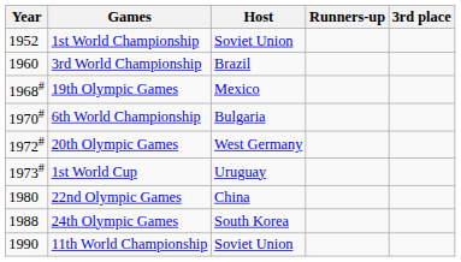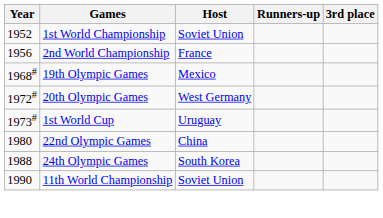 <table class=wikitable>
 <tr>
 <th>Year</th>
 <th>Games</th>
 <th>Host</th>
 <th>Runners-up</th>
 <th>3rd place</th>
 </tr>
 <tr>
 <td>1952</td>
 <td><a href='#'>1st World Championship</a></td>
 <td> <a href='#'>Soviet Union</a></td>
 <td></td>
 <td></td>
 </tr>
 <tr>
-<td>1960</td>
-<td><a href='#'>3rd World Championship</a></td>
-<td> <a href='#'>Brazil</a></td>
+<td>1956</td>
+<td><a href='#'>2nd World Championship</a></td>
+<td> <a href='#'>France</a></td>
 <td></td>
 <td></td>
 </tr>
 <tr>
 <td>1968<sup>#</sup></td>
 <td><a href='#'>19th Olympic Games</a></td>
 <td> <a href='#'>Mexico</a></td>
-<td></td>
-<td></td>
-</tr>
-<tr>
-<td>1970<sup>#</sup></td>
-<td><a href='#'>6th World Championship</a></td>
-<td> <a href='#'>Bulgaria</a></td>
 <td></td>
 <td></td>
 </tr>
 <tr>
 <td>1972<sup>#</sup></td>
 <td><a href='#'>20th Olympic Games</a></td>
 <td> <a href='#'>West Germany</a></td>
 <td></td>
 <td></td>
 </tr>
 <tr>
 <td>1973<sup>#</sup></td>
 <td><a href='#'>1st World Cup</a></td>
 <td> <a href='#'>Uruguay</a></td>
 <td></td>
 <td></td>
 </tr>
 <tr>
 <td>1980</td>
 <td><a href='#'>22nd Olympic Games</a></td>
 <td> <a href='#'>China</a></td>
 <td></td>
 <td></td>
 </tr>
 <tr>
 <td>1988</td>
 <td><a href='#'>24th Olympic Games</a></td>
 <td> <a href='#'>South Korea</a></td>
 <td></td>
 <td></td>
 </tr>
 <tr>
 <td>1990</td>
 <td><a href='#'>11th World Championship</a></td>
 <td> <a href='#'>Soviet Union</a></td>
 <td></td>
 <td></td>
 </tr>
 </table>
